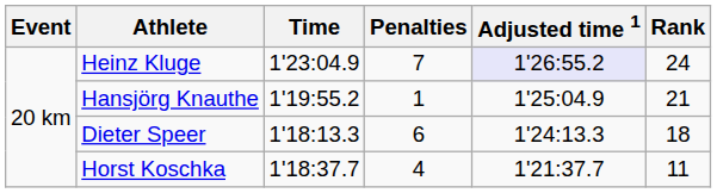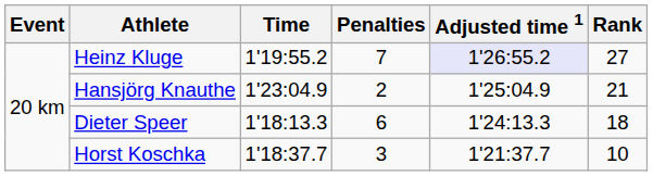 <table class="wikitable" style="font-size:90%">
 <tr>
 <th>Event</th>
 <th>Athlete</th>
 <th>Time</th>
 <th>Penalties</th>
 <th>Adjusted time <sup>1</sup></th>
 <th>Rank</th>
 </tr>
 <tr>
 <td rowspan="4">20 km</td>
 <td><a href='#'>Heinz Kluge</a></td>
-<td align="center">1'23:04.9</td>
+<td align="center">1'19:55.2</td>
 <td align="center">7</td>
 <td align="center" style="background: lavender;">1'26:55.2</td>
-<td align="center">24</td>
+<td align="center">27</td>
 </tr>
 <tr>
 <td><a href='#'>Hansjörg Knauthe</a></td>
-<td align="center">1'19:55.2</td>
-<td align="center">1</td>
+<td align="center">1'23:04.9</td>
+<td align="center">2</td>
 <td align="center">1'25:04.9</td>
 <td align="center">21</td>
 </tr>
 <tr>
 <td><a href='#'>Dieter Speer</a></td>
 <td align="center">1'18:13.3</td>
 <td align="center">6</td>
 <td align="center">1'24:13.3</td>
 <td align="center">18</td>
 </tr>
 <tr>
 <td><a href='#'>Horst Koschka</a></td>
 <td align="center">1'18:37.7</td>
-<td align="center">4</td>
+<td align="center">3</td>
 <td align="center">1'21:37.7</td>
-<td align="center">11</td>
+<td align="center">10</td>
 </tr>
 </table>
